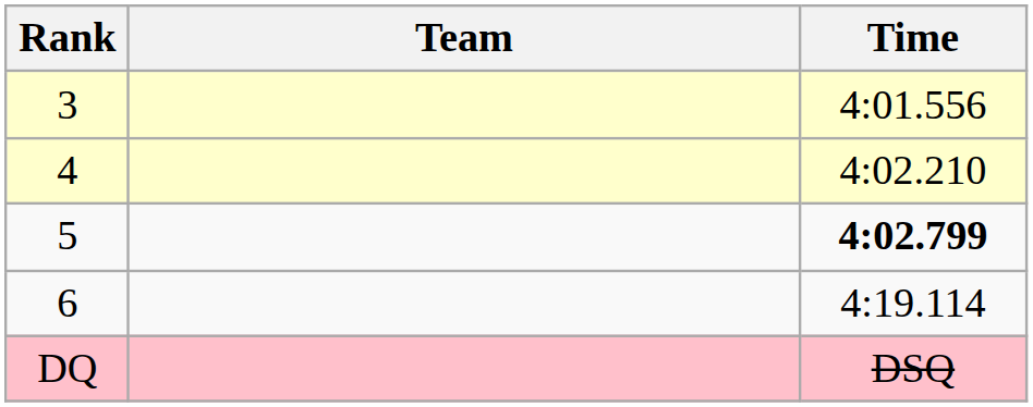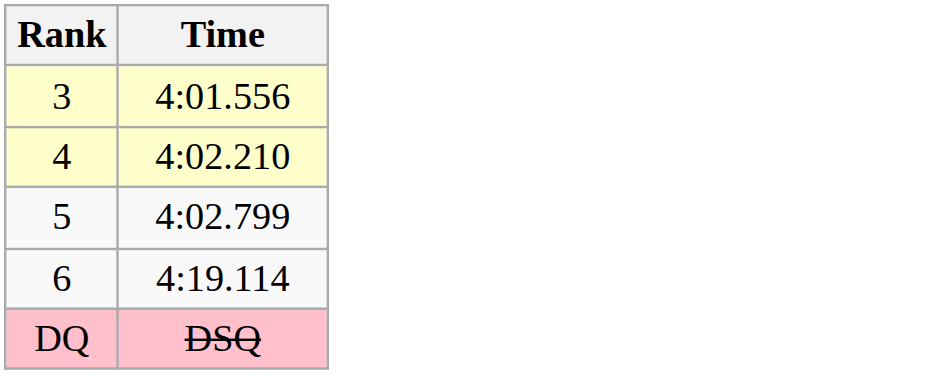 <table class=wikitable style="text-align:center">
 <tr>
 <th width=40>Rank</th>
-<th width=250>Team</th>
 <th width=80>Time</th>
 </tr>
 <tr bgcolor="ffffcc">
 <td>3</td>
-<td align=left></td>
 <td>4:01.556</td>
 </tr>
 <tr bgcolor="ffffcc">
 <td>4</td>
-<td align=left></td>
 <td>4:02.210</td>
 </tr>
 <tr>
 <td>5</td>
-<td align=left></td>
-<td><strong>4:02.799</strong></td>
+<td>4:02.799</td>
 </tr>
 <tr>
 <td>6</td>
-<td align=left></td>
 <td>4:19.114</td>
 </tr>
 <tr bgcolor=pink>
 <td>DQ</td>
-<td align=left></td>
 <td><s>DSQ</s></td>
 </tr>
 </table>
